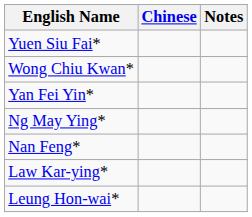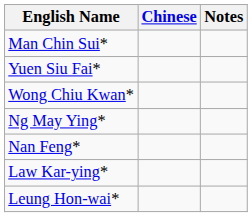 <table class="wikitable">
 <tr>
 <th>English Name</th>
 <th><a href='#'>Chinese</a></th>
 <th>Notes</th>
+</tr>
+<tr>
+<td><a href='#'>Man Chin Sui</a>*</td>
+<td></td>
+<td></td>
 </tr>
 <tr>
 <td><a href='#'>Yuen Siu Fai</a>*</td>
 <td></td>
 <td></td>
 </tr>
 <tr>
 <td><a href='#'>Wong Chiu Kwan</a>*</td>
-<td></td>
-<td></td>
-</tr>
-<tr>
-<td><a href='#'>Yan Fei Yin</a>*</td>
 <td></td>
 <td></td>
 </tr>
 <tr>
 <td><a href='#'>Ng May Ying</a>*</td>
 <td></td>
 <td></td>
 </tr>
 <tr>
 <td><a href='#'>Nan Feng</a>*</td>
 <td></td>
 <td></td>
 </tr>
 <tr>
 <td><a href='#'>Law Kar-ying</a>*</td>
 <td></td>
 <td></td>
 </tr>
 <tr>
 <td><a href='#'>Leung Hon-wai</a>*</td>
 <td></td>
 <td></td>
 </tr>
 </table>
